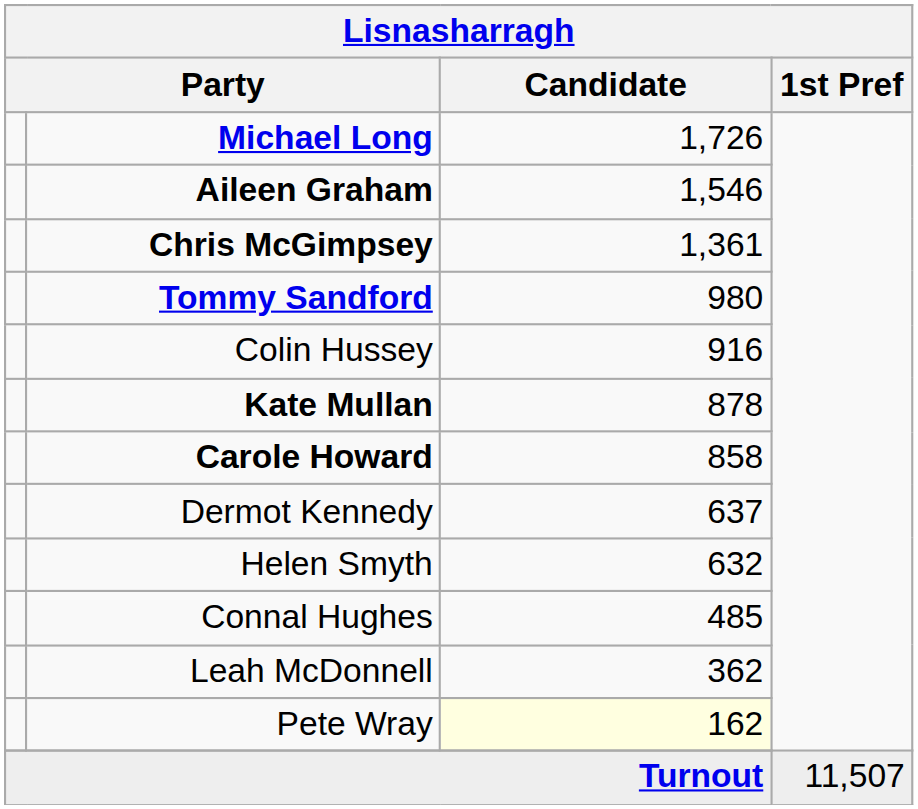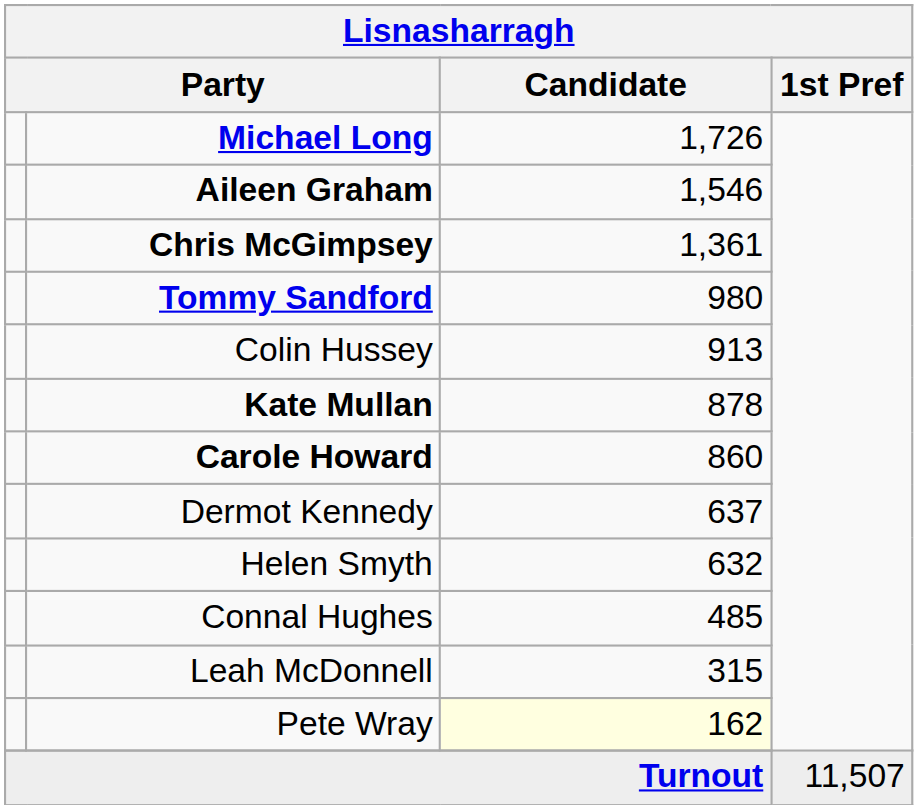 <table class="wikitable">
 <tr>
 <th colspan="4" align="center"><a href='#'>Lisnasharragh</a></th>
 </tr>
 <tr>
 <th colspan="2" align="center" width=200>Party</th>
 <th width=150>Candidate</th>
 <th width=60>1st Pref</th>
 </tr>
 <tr>
 <td></td>
 <td align="right"><strong><a href='#'>Michael Long</a></strong></td>
 <td align="right">1,726</td>
 </tr>
 <tr>
 <td></td>
 <td align="right"><strong>Aileen Graham</strong></td>
 <td align="right">1,546</td>
 </tr>
 <tr>
 <td></td>
 <td align="right"><strong>Chris McGimpsey</strong></td>
 <td align="right">1,361</td>
 </tr>
 <tr>
 <td></td>
 <td align="right"><strong><a href='#'>Tommy Sandford</a></strong></td>
 <td align="right">980</td>
 </tr>
 <tr>
 <td></td>
 <td align="right">Colin Hussey</td>
-<td align="right">916</td>
+<td align="right">913</td>
 </tr>
 <tr>
 <td></td>
 <td align="right"><strong>Kate Mullan</strong></td>
 <td align="right">878</td>
 </tr>
 <tr>
 <td></td>
 <td align="right"><strong>Carole Howard</strong></td>
-<td align="right">858</td>
+<td align="right">860</td>
 </tr>
 <tr>
 <td></td>
 <td align="right">Dermot Kennedy</td>
 <td align="right">637</td>
 </tr>
 <tr>
 <td></td>
 <td align="right">Helen Smyth</td>
 <td align="right">632</td>
 </tr>
 <tr>
 <td></td>
 <td align="right">Connal Hughes</td>
 <td align="right">485</td>
 </tr>
 <tr>
 <td></td>
 <td align="right">Leah McDonnell</td>
-<td align="right">362</td>
+<td align="right">315</td>
 </tr>
 <tr>
 <td></td>
 <td align="right">Pete Wray</td>
 <td align="right" style="background: lightyellow;">162</td>
 </tr>
 <tr>
 </tr>
 <tr bgcolor="EEEEEE">
 <td colspan=3 align="right"><strong><a href='#'>Turnout</a></strong></td>
 <td align="right">11,507</td>
 </tr>
 </table>
